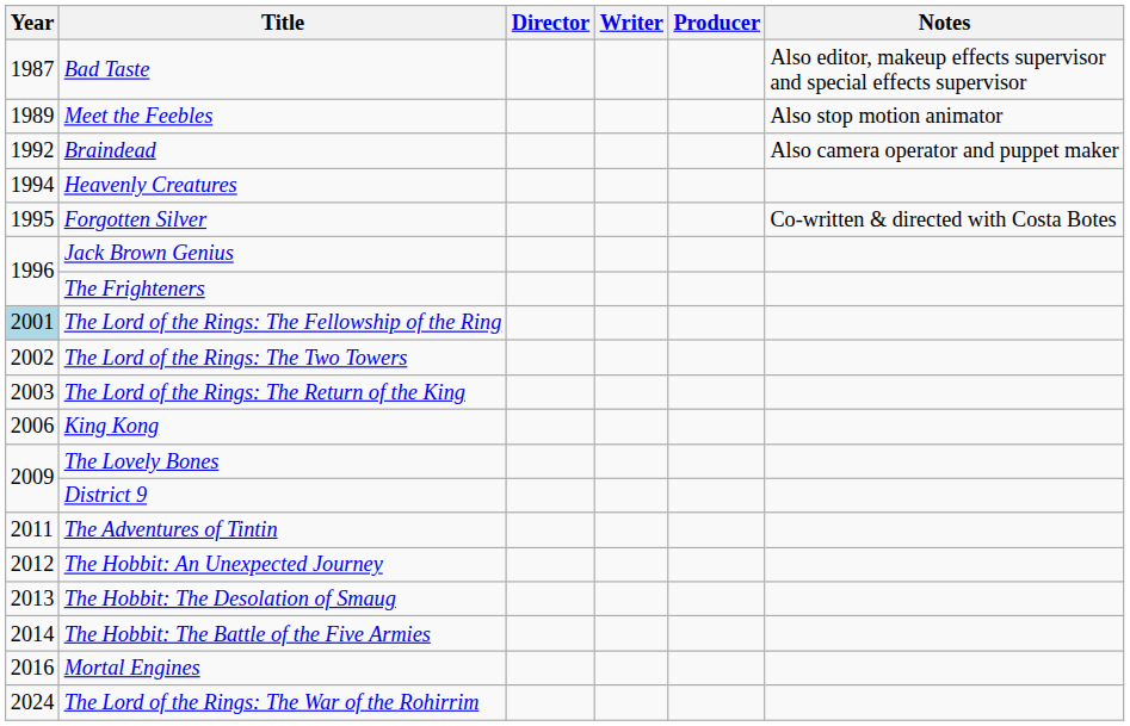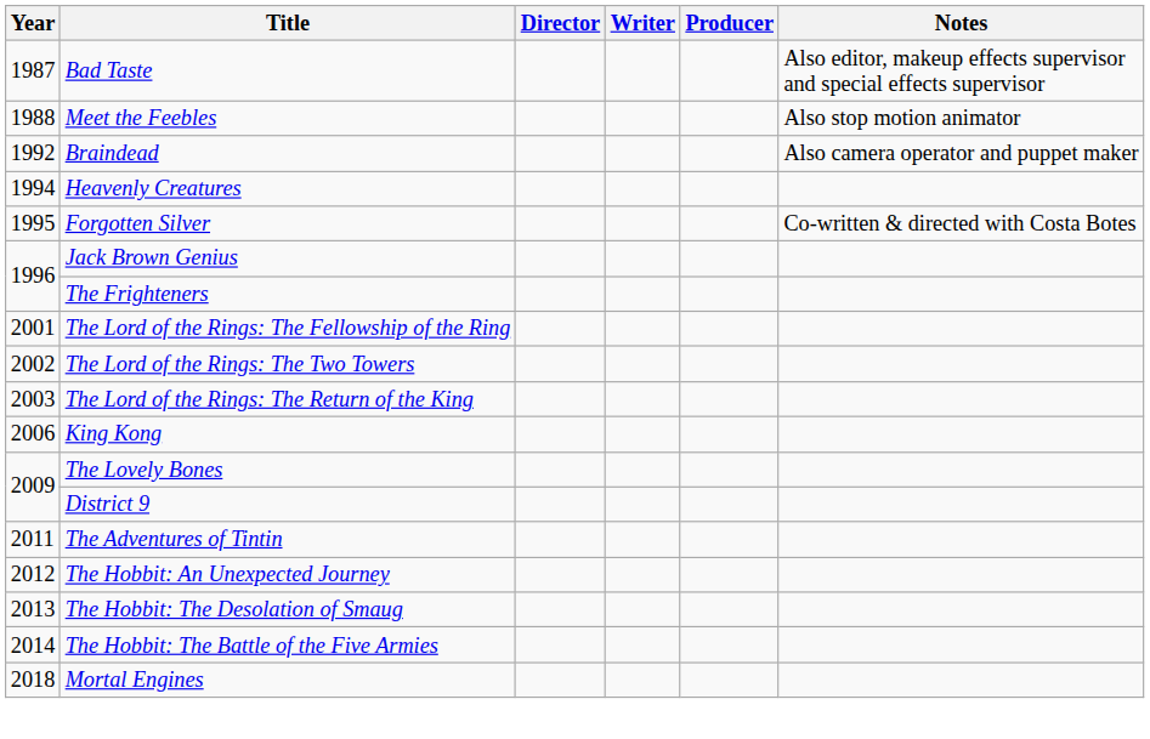 <table class="wikitable">
 <tr>
 <th>Year</th>
 <th>Title</th>
 <th><a href='#'>Director</a></th>
 <th><a href='#'>Writer</a></th>
 <th><a href='#'>Producer</a></th>
 <th>Notes</th>
 </tr>
 <tr>
 <td>1987</td>
 <td><em><a href='#'>Bad Taste</a></em></td>
 <td></td>
 <td></td>
 <td></td>
 <td>Also editor, makeup effects supervisor<br>and special effects supervisor</td>
 </tr>
 <tr>
-<td>1989</td>
+<td>1988</td>
 <td><em><a href='#'>Meet the Feebles</a></em></td>
 <td></td>
 <td></td>
 <td></td>
 <td>Also stop motion animator</td>
 </tr>
 <tr>
 <td>1992</td>
 <td><em><a href='#'>Braindead</a></em></td>
 <td></td>
 <td></td>
 <td></td>
 <td>Also camera operator and puppet maker</td>
 </tr>
 <tr>
 <td>1994</td>
 <td><em><a href='#'>Heavenly Creatures</a></em></td>
 <td></td>
 <td></td>
 <td></td>
 <td></td>
 </tr>
 <tr>
 <td>1995</td>
 <td><em><a href='#'>Forgotten Silver</a></em></td>
 <td></td>
 <td></td>
 <td></td>
 <td>Co-written & directed with Costa Botes</td>
 </tr>
 <tr>
 <td rowspan=2>1996</td>
 <td><em><a href='#'>Jack Brown Genius</a></em></td>
 <td></td>
 <td></td>
 <td></td>
 <td></td>
 </tr>
 <tr>
 <td><em><a href='#'>The Frighteners</a></em></td>
 <td></td>
 <td></td>
 <td></td>
 <td></td>
 </tr>
 <tr>
-<td style="background: lightblue;">2001</td>
+<td>2001</td>
 <td><em><a href='#'>The Lord of the Rings: The Fellowship of the Ring</a></em></td>
 <td></td>
 <td></td>
 <td></td>
 <td></td>
 </tr>
 <tr>
 <td>2002</td>
 <td><em><a href='#'>The Lord of the Rings: The Two Towers</a></em></td>
 <td></td>
 <td></td>
 <td></td>
 <td></td>
 </tr>
 <tr>
 <td>2003</td>
 <td><em><a href='#'>The Lord of the Rings: The Return of the King</a></em></td>
 <td></td>
 <td></td>
 <td></td>
 <td></td>
 </tr>
 <tr>
 <td>2006</td>
 <td><em><a href='#'>King Kong</a></em></td>
 <td></td>
 <td></td>
 <td></td>
 <td></td>
 </tr>
 <tr>
 <td rowspan=2>2009</td>
 <td><em><a href='#'>The Lovely Bones</a></em></td>
 <td></td>
 <td></td>
 <td></td>
 <td></td>
 </tr>
 <tr>
 <td><em><a href='#'>District 9</a></em></td>
 <td></td>
 <td></td>
 <td></td>
 <td></td>
 </tr>
 <tr>
 <td>2011</td>
 <td><em><a href='#'>The Adventures of Tintin</a></em></td>
 <td></td>
 <td></td>
 <td></td>
 <td></td>
 </tr>
 <tr>
 <td>2012</td>
 <td><em><a href='#'>The Hobbit: An Unexpected Journey</a></em></td>
 <td></td>
 <td></td>
 <td></td>
 <td></td>
 </tr>
 <tr>
 <td>2013</td>
 <td><em><a href='#'>The Hobbit: The Desolation of Smaug</a></em></td>
 <td></td>
 <td></td>
 <td></td>
 <td></td>
 </tr>
 <tr>
 <td>2014</td>
 <td><em><a href='#'>The Hobbit: The Battle of the Five Armies</a></em></td>
 <td></td>
 <td></td>
 <td></td>
 <td></td>
 </tr>
 <tr>
-<td>2016</td>
+<td>2018</td>
 <td><em><a href='#'>Mortal Engines</a></em></td>
 <td></td>
 <td></td>
 <td></td>
 <td></td>
 </tr>
-<tr>
-<td>2024</td>
-<td><em><a href='#'>The Lord of the Rings: The War of the Rohirrim</a></em></td>
-<td></td>
-<td></td>
-<td></td>
-<td></td>
-</tr>
 </table>
